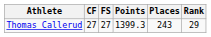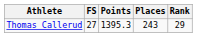 <table class="wikitable" border="1" style="font-size:90%">
 <tr>
 <th>Athlete</th>
-<th>CF</th>
 <th>FS</th>
 <th>Points</th>
 <th>Places</th>
 <th>Rank</th>
 </tr>
 <tr align=center>
 <td align=left><a href='#'>Thomas Callerud</a></td>
 <td>27</td>
-<td>27</td>
-<td>1399.3</td>
+<td>1395.3</td>
 <td>243</td>
 <td>29</td>
 </tr>
 </table>
